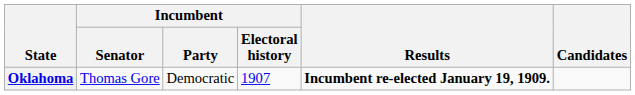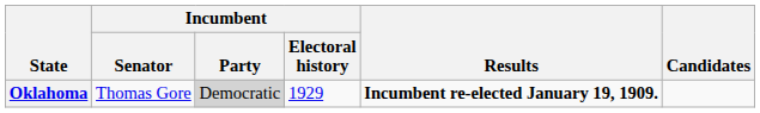 <table class=wikitable>
 <tr valign=bottom>
 <th rowspan=2>State</th>
 <th colspan=3>Incumbent</th>
 <th rowspan=2>Results</th>
 <th rowspan=2>Candidates</th>
 </tr>
 <tr valign=bottom>
 <th>Senator</th>
 <th>Party</th>
 <th>Electoral<br>history</th>
 </tr>
 <tr>
 <th><a href='#'>Oklahoma</a></th>
 <td><a href='#'>Thomas Gore</a></td>
-<td>Democratic</td>
-<td><a href='#'>1907</a></td>
+<td style="background: lightgrey;">Democratic</td>
+<td><a href='#'>1929</a></td>
 <td><strong>Incumbent re-elected January 19, 1909.</strong></td>
 <td nowrap></td>
 </tr>
 </table>
